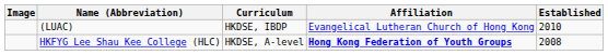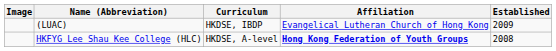 <table class="wikitable sortable">
 <tr>
 <th>Image</th>
 <th>Name (Abbreviation)</th>
 <th>Curriculum</th>
 <th>Affiliation</th>
 <th>Established</th>
 </tr>
 <tr>
 <td></td>
 <td> (LUAC)</td>
 <td>HKDSE, IBDP</td>
 <td><a href='#'>Evangelical Lutheran Church of Hong Kong</a></td>
-<td>2010</td>
+<td>2009</td>
 </tr>
 <tr>
 <td></td>
 <td><a href='#'>HKFYG Lee Shau Kee College</a> (HLC)</td>
 <td>HKDSE, A-level</td>
 <td><strong><a href='#'>Hong Kong Federation of Youth Groups</a></strong></td>
 <td>2008</td>
 </tr>
 </table>
